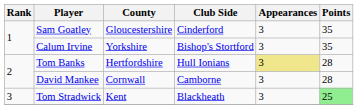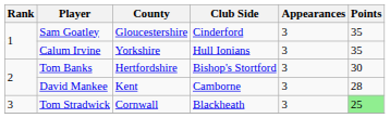 <table class="wikitable">
 <tr>
 <th>Rank</th>
 <th>Player</th>
 <th>County</th>
 <th>Club Side</th>
 <th>Appearances</th>
 <th>Points</th>
 </tr>
 <tr>
 <td rowspan=2>1</td>
 <td> <a href='#'>Sam Goatley</a></td>
 <td><a href='#'>Gloucestershire</a></td>
 <td><a href='#'>Cinderford</a></td>
 <td>3</td>
 <td>35</td>
 </tr>
 <tr>
 <td> <a href='#'>Calum Irvine</a></td>
 <td><a href='#'>Yorkshire</a></td>
-<td><a href='#'>Bishop's Stortford</a></td>
+<td><a href='#'>Hull Ionians</a></td>
 <td>3</td>
 <td>35</td>
 </tr>
 <tr>
 <td rowspan=2>2</td>
 <td> <a href='#'>Tom Banks</a></td>
 <td><a href='#'>Hertfordshire</a></td>
-<td><a href='#'>Hull Ionians</a></td>
-<td style="background: khaki;">3</td>
-<td>28</td>
+<td><a href='#'>Bishop's Stortford</a></td>
+<td>3</td>
+<td>30</td>
 </tr>
 <tr>
 <td> <a href='#'>David Mankee</a></td>
-<td><a href='#'>Cornwall</a></td>
+<td><a href='#'>Kent</a></td>
 <td><a href='#'>Camborne</a></td>
 <td>3</td>
 <td>28</td>
 </tr>
 <tr>
 <td>3</td>
 <td> <a href='#'>Tom Stradwick</a></td>
-<td><a href='#'>Kent</a></td>
+<td><a href='#'>Cornwall</a></td>
 <td><a href='#'>Blackheath</a></td>
 <td>3</td>
 <td style="background: lightgreen;">25</td>
 </tr>
 <tr>
 </tr>
 </table>
